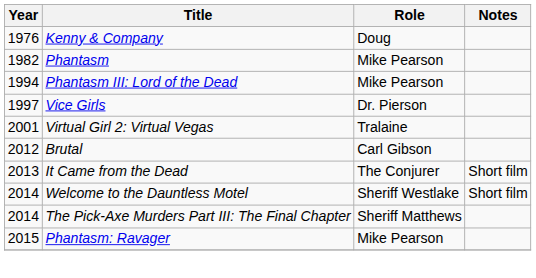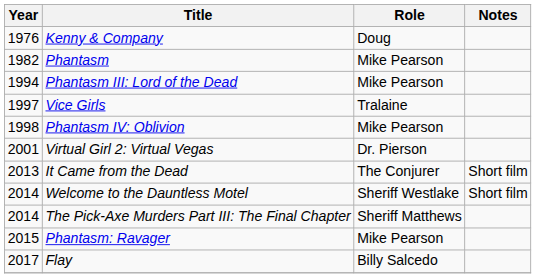 <table class="wikitable sortable">
 <tr>
 <th>Year</th>
 <th>Title</th>
 <th>Role</th>
 <th class="unsortable">Notes</th>
 </tr>
 <tr>
 <td>1976</td>
 <td><em><a href='#'>Kenny & Company</a></em></td>
 <td>Doug</td>
 <td></td>
 </tr>
 <tr>
 <td>1982</td>
 <td><em><a href='#'>Phantasm</a></em></td>
 <td>Mike Pearson</td>
 <td></td>
 </tr>
 <tr>
 <td>1994</td>
 <td><em><a href='#'>Phantasm III: Lord of the Dead</a></em></td>
 <td>Mike Pearson</td>
 <td></td>
 </tr>
 <tr>
 <td>1997</td>
 <td><em><a href='#'>Vice Girls</a></em></td>
-<td>Dr. Pierson</td>
+<td>Tralaine</td>
+<td></td>
+</tr>
+<tr>
+<td>1998</td>
+<td><em><a href='#'>Phantasm IV: Oblivion</a></em></td>
+<td>Mike Pearson</td>
 <td></td>
 </tr>
 <tr>
 <td>2001</td>
 <td><em>Virtual Girl 2: Virtual Vegas</em></td>
-<td>Tralaine</td>
-<td></td>
-</tr>
-<tr>
-<td>2012</td>
-<td><em>Brutal</em></td>
-<td>Carl Gibson</td>
+<td>Dr. Pierson</td>
 <td></td>
 </tr>
 <tr>
 <td>2013</td>
 <td><em>It Came from the Dead</em></td>
 <td>The Conjurer</td>
 <td>Short film</td>
 </tr>
 <tr>
 <td>2014</td>
 <td><em>Welcome to the Dauntless Motel</em></td>
 <td>Sheriff Westlake</td>
 <td>Short film</td>
 </tr>
 <tr>
 <td>2014</td>
 <td><em>The Pick-Axe Murders Part III: The Final Chapter</em></td>
 <td>Sheriff Matthews</td>
 <td></td>
 </tr>
 <tr>
 <td>2015</td>
 <td><em><a href='#'>Phantasm: Ravager</a></em></td>
 <td>Mike Pearson</td>
 <td></td>
 </tr>
 <tr>
+<td>2017</td>
+<td><em>Flay</em></td>
+<td>Billy Salcedo</td>
+<td></td>
+</tr>
+<tr>
 </tr>
 </table>
